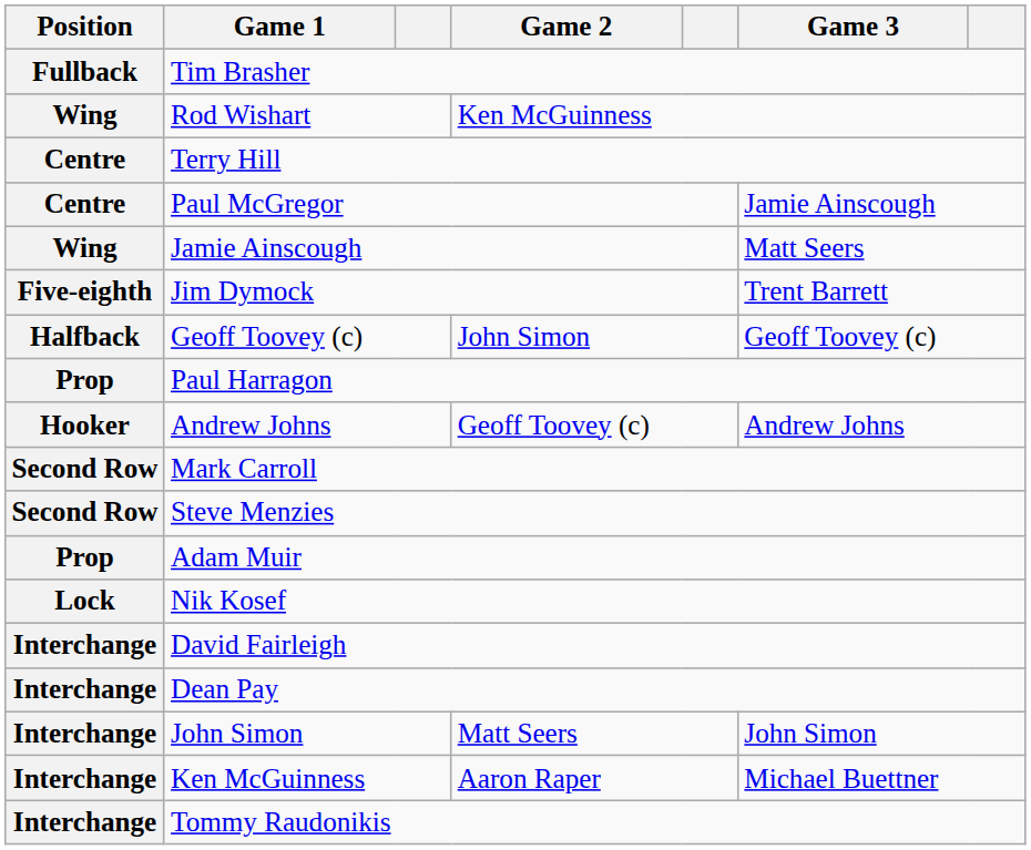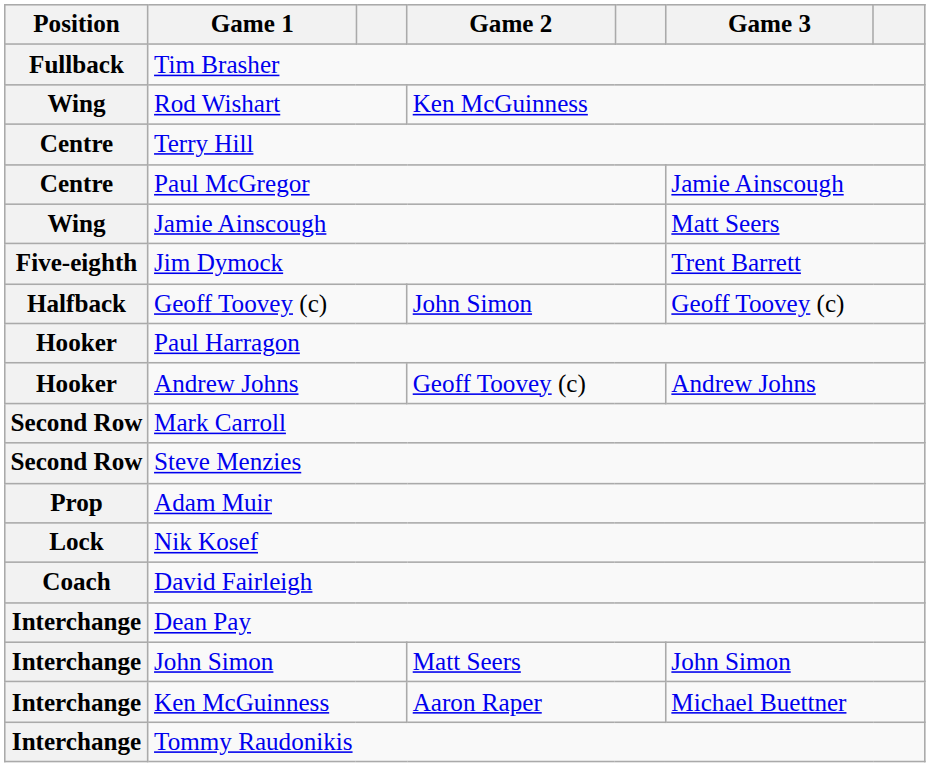 <table class="wikitable">
 <tr>
 <th>Position</th>
 <th style="width:125px;">Game 1</th>
 <th style="width:25px;"></th>
 <th style="width:125px;">Game 2</th>
 <th style="width:25px;"></th>
 <th style="width:125px;">Game 3</th>
 <th style="width:25px;"></th>
 </tr>
 <tr>
 <th>Fullback</th>
 <td colspan="6"> <a href='#'>Tim Brasher</a></td>
 </tr>
 <tr>
 <th>Wing</th>
 <td colspan="2"> <a href='#'>Rod Wishart</a></td>
 <td colspan="4"> <a href='#'>Ken McGuinness</a></td>
 </tr>
 <tr>
 <th>Centre</th>
 <td colspan="6"> <a href='#'>Terry Hill</a></td>
 </tr>
 <tr>
 <th>Centre</th>
 <td colspan="4"> <a href='#'>Paul McGregor</a></td>
 <td colspan="2"> <a href='#'>Jamie Ainscough</a></td>
 </tr>
 <tr>
 <th>Wing</th>
 <td colspan="4"> <a href='#'>Jamie Ainscough</a></td>
 <td colspan="2"> <a href='#'>Matt Seers</a></td>
 </tr>
 <tr>
 <th>Five-eighth</th>
 <td colspan="4"> <a href='#'>Jim Dymock</a></td>
 <td colspan="2"> <a href='#'>Trent Barrett</a></td>
 </tr>
 <tr>
 <th>Halfback</th>
 <td colspan="2"> <a href='#'>Geoff Toovey</a> (c)</td>
 <td colspan="2"> <a href='#'>John Simon</a></td>
 <td colspan="2"> <a href='#'>Geoff Toovey</a> (c)</td>
 </tr>
 <tr>
-<th>Prop</th>
+<th>Hooker</th>
 <td colspan="6"> <a href='#'>Paul Harragon</a></td>
 </tr>
 <tr>
 <th>Hooker</th>
 <td colspan="2"> <a href='#'>Andrew Johns</a></td>
 <td colspan="2"> <a href='#'>Geoff Toovey</a> (c)</td>
 <td colspan="2"> <a href='#'>Andrew Johns</a></td>
 </tr>
 <tr>
 <th>Second Row</th>
 <td colspan="6"> <a href='#'>Mark Carroll</a></td>
 </tr>
 <tr>
 <th>Second Row</th>
 <td colspan="6"> <a href='#'>Steve Menzies</a></td>
 </tr>
 <tr>
 <th>Prop</th>
 <td colspan="6"> <a href='#'>Adam Muir</a></td>
 </tr>
 <tr>
 <th>Lock</th>
 <td colspan="6"> <a href='#'>Nik Kosef</a></td>
 </tr>
 <tr>
-<th>Interchange</th>
+<th>Coach</th>
 <td colspan="6"> <a href='#'>David Fairleigh</a></td>
 </tr>
 <tr>
 <th>Interchange</th>
 <td colspan="6"> <a href='#'>Dean Pay</a></td>
 </tr>
 <tr>
 <th>Interchange</th>
 <td colspan="2"> <a href='#'>John Simon</a></td>
 <td colspan="2"> <a href='#'>Matt Seers</a></td>
 <td colspan="2"> <a href='#'>John Simon</a></td>
 </tr>
 <tr>
 <th>Interchange</th>
 <td colspan="2"> <a href='#'>Ken McGuinness</a></td>
 <td colspan="2"> <a href='#'>Aaron Raper</a></td>
 <td colspan="2"> <a href='#'>Michael Buettner</a></td>
 </tr>
 <tr>
 <th>Interchange</th>
 <td colspan="6"> <a href='#'>Tommy Raudonikis</a></td>
 </tr>
 </table>
